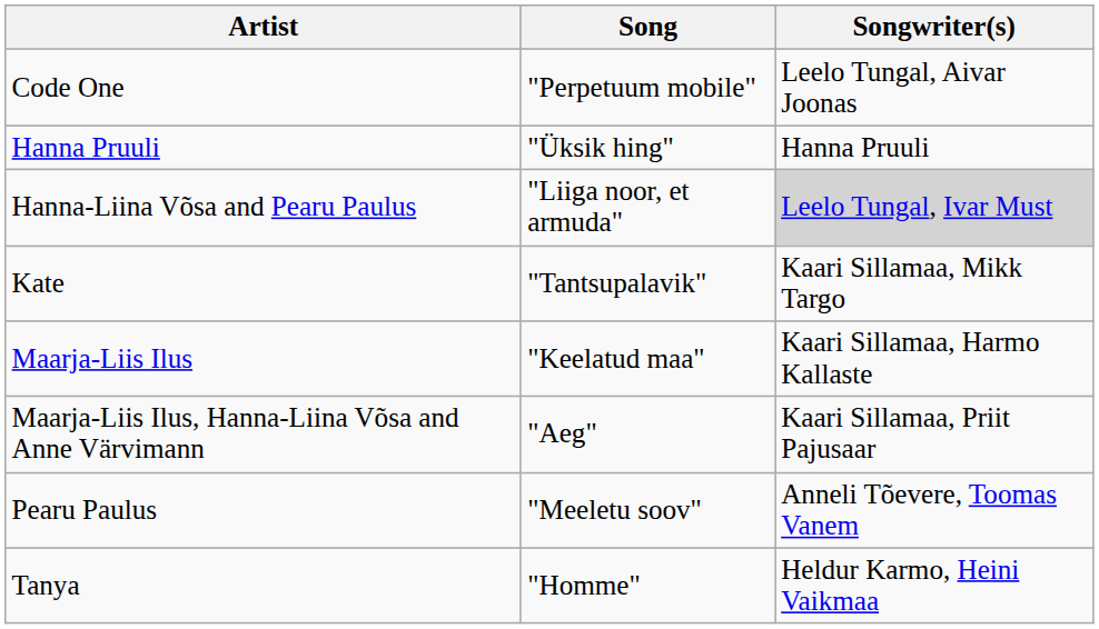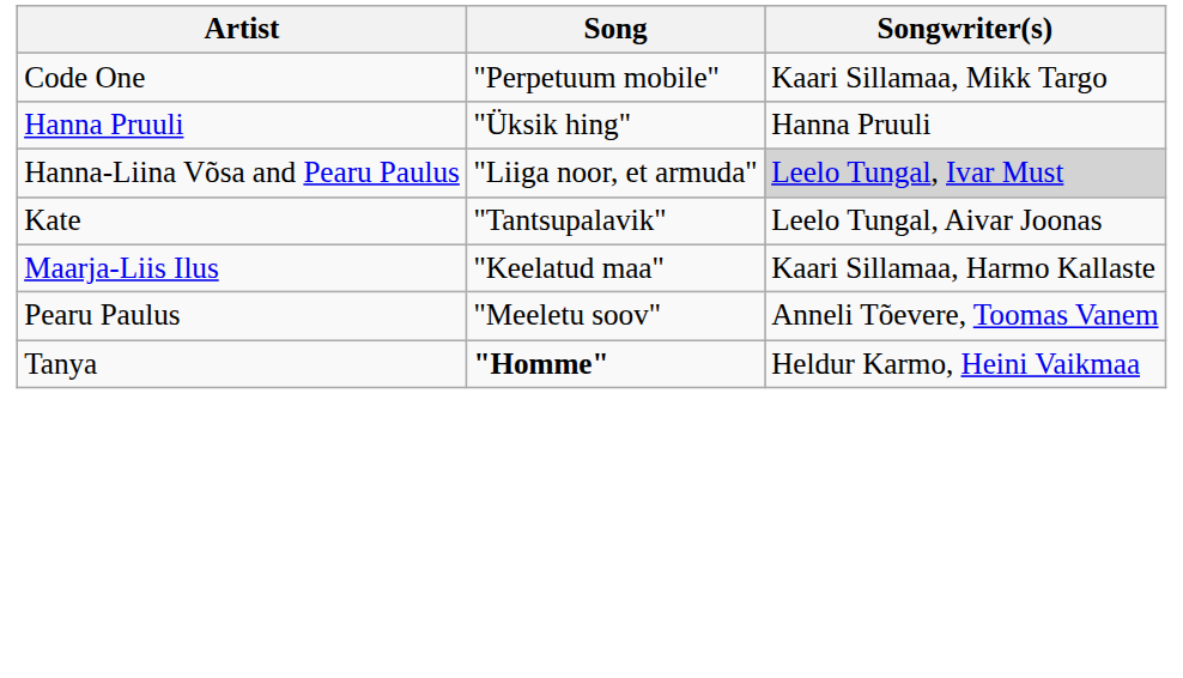 <table class="sortable wikitable" style="margin: 1em auto 1em auto;">
 <tr>
 <th>Artist</th>
 <th>Song</th>
 <th>Songwriter(s)</th>
 </tr>
 <tr>
 <td>Code One</td>
 <td>"Perpetuum mobile"</td>
-<td>Leelo Tungal, Aivar Joonas</td>
+<td>Kaari Sillamaa, Mikk Targo</td>
 </tr>
 <tr>
 <td><a href='#'>Hanna Pruuli</a></td>
 <td>"Üksik hing"</td>
 <td>Hanna Pruuli</td>
 </tr>
 <tr>
 <td>Hanna-Liina Võsa and <a href='#'>Pearu Paulus</a></td>
 <td>"Liiga noor, et armuda"</td>
 <td style="background: lightgrey;"><a href='#'>Leelo Tungal</a>, <a href='#'>Ivar Must</a></td>
 </tr>
 <tr>
 <td>Kate</td>
 <td>"Tantsupalavik"</td>
-<td>Kaari Sillamaa, Mikk Targo</td>
+<td>Leelo Tungal, Aivar Joonas</td>
 </tr>
 <tr>
 <td><a href='#'>Maarja-Liis Ilus</a></td>
 <td>"Keelatud maa"</td>
 <td>Kaari Sillamaa, Harmo Kallaste</td>
-</tr>
-<tr>
-<td>Maarja-Liis Ilus, Hanna-Liina Võsa and Anne Värvimann</td>
-<td>"Aeg"</td>
-<td>Kaari Sillamaa, Priit Pajusaar</td>
 </tr>
 <tr>
 <td>Pearu Paulus</td>
 <td>"Meeletu soov"</td>
 <td>Anneli Tõevere, <a href='#'>Toomas Vanem</a></td>
 </tr>
 <tr>
 <td>Tanya</td>
-<td>"Homme"</td>
+<td><strong>"Homme"</strong></td>
 <td>Heldur Karmo, <a href='#'>Heini Vaikmaa</a></td>
 </tr>
 </table>
